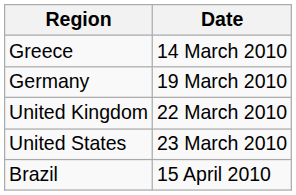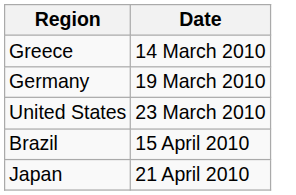 <table class=wikitable>
 <tr>
 <th>Region</th>
 <th>Date</th>
 </tr>
 <tr>
 <td>Greece</td>
 <td>14 March 2010</td>
 </tr>
 <tr>
 <td>Germany</td>
 <td>19 March 2010</td>
 </tr>
 <tr>
-<td>United Kingdom</td>
-<td>22 March 2010</td>
-</tr>
-<tr>
 <td>United States</td>
 <td>23 March 2010</td>
 </tr>
 <tr>
 <td>Brazil</td>
 <td>15 April 2010</td>
 </tr>
+<tr>
+<td>Japan</td>
+<td>21 April 2010</td>
+</tr>
 </table>
